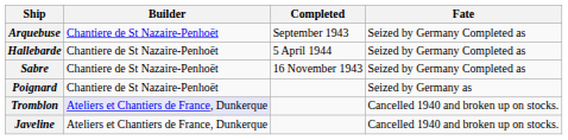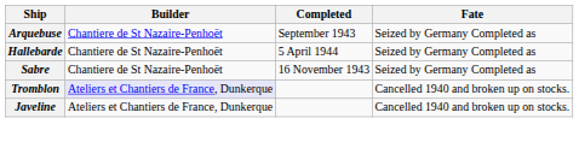 <table class="wikitable plainrowheaders">
 <tr>
 <th scope="col">Ship</th>
 <th scope="col">Builder</th>
 <th scope="col">Completed</th>
 <th scope="col">Fate</th>
 </tr>
 <tr>
 <th scope="row"><em>Arquebuse</em></th>
 <td><a href='#'>Chantiere de St Nazaire-Penhoët</a></td>
 <td>September 1943</td>
 <td>Seized by Germany Completed as </td>
 </tr>
 <tr>
 <th scope="row"><em>Hallebarde</em></th>
 <td>Chantiere de St Nazaire-Penhoët</td>
 <td>5 April 1944</td>
 <td>Seized by Germany Completed as </td>
 </tr>
 <tr>
 <th scope="row"><em>Sabre</em></th>
 <td>Chantiere de St Nazaire-Penhoët</td>
 <td>16 November 1943</td>
 <td>Seized by Germany Completed as </td>
 </tr>
 <tr>
-<th scope="row"><em>Poignard</em></th>
-<td>Chantiere de St Nazaire-Penhoët</td>
-<td></td>
-<td>Seized by Germany as </td>
-</tr>
-<tr>
 <th scope="row"><em>Tromblon</em></th>
 <td style="background: lavender;"><a href='#'>Ateliers et Chantiers de France</a>, Dunkerque</td>
 <td></td>
 <td>Cancelled 1940 and broken up on stocks.</td>
 </tr>
 <tr>
 <th scope="row"><em>Javeline</em></th>
 <td>Ateliers et Chantiers de France, Dunkerque</td>
 <td></td>
 <td>Cancelled 1940 and broken up on stocks.</td>
 </tr>
 </table>
